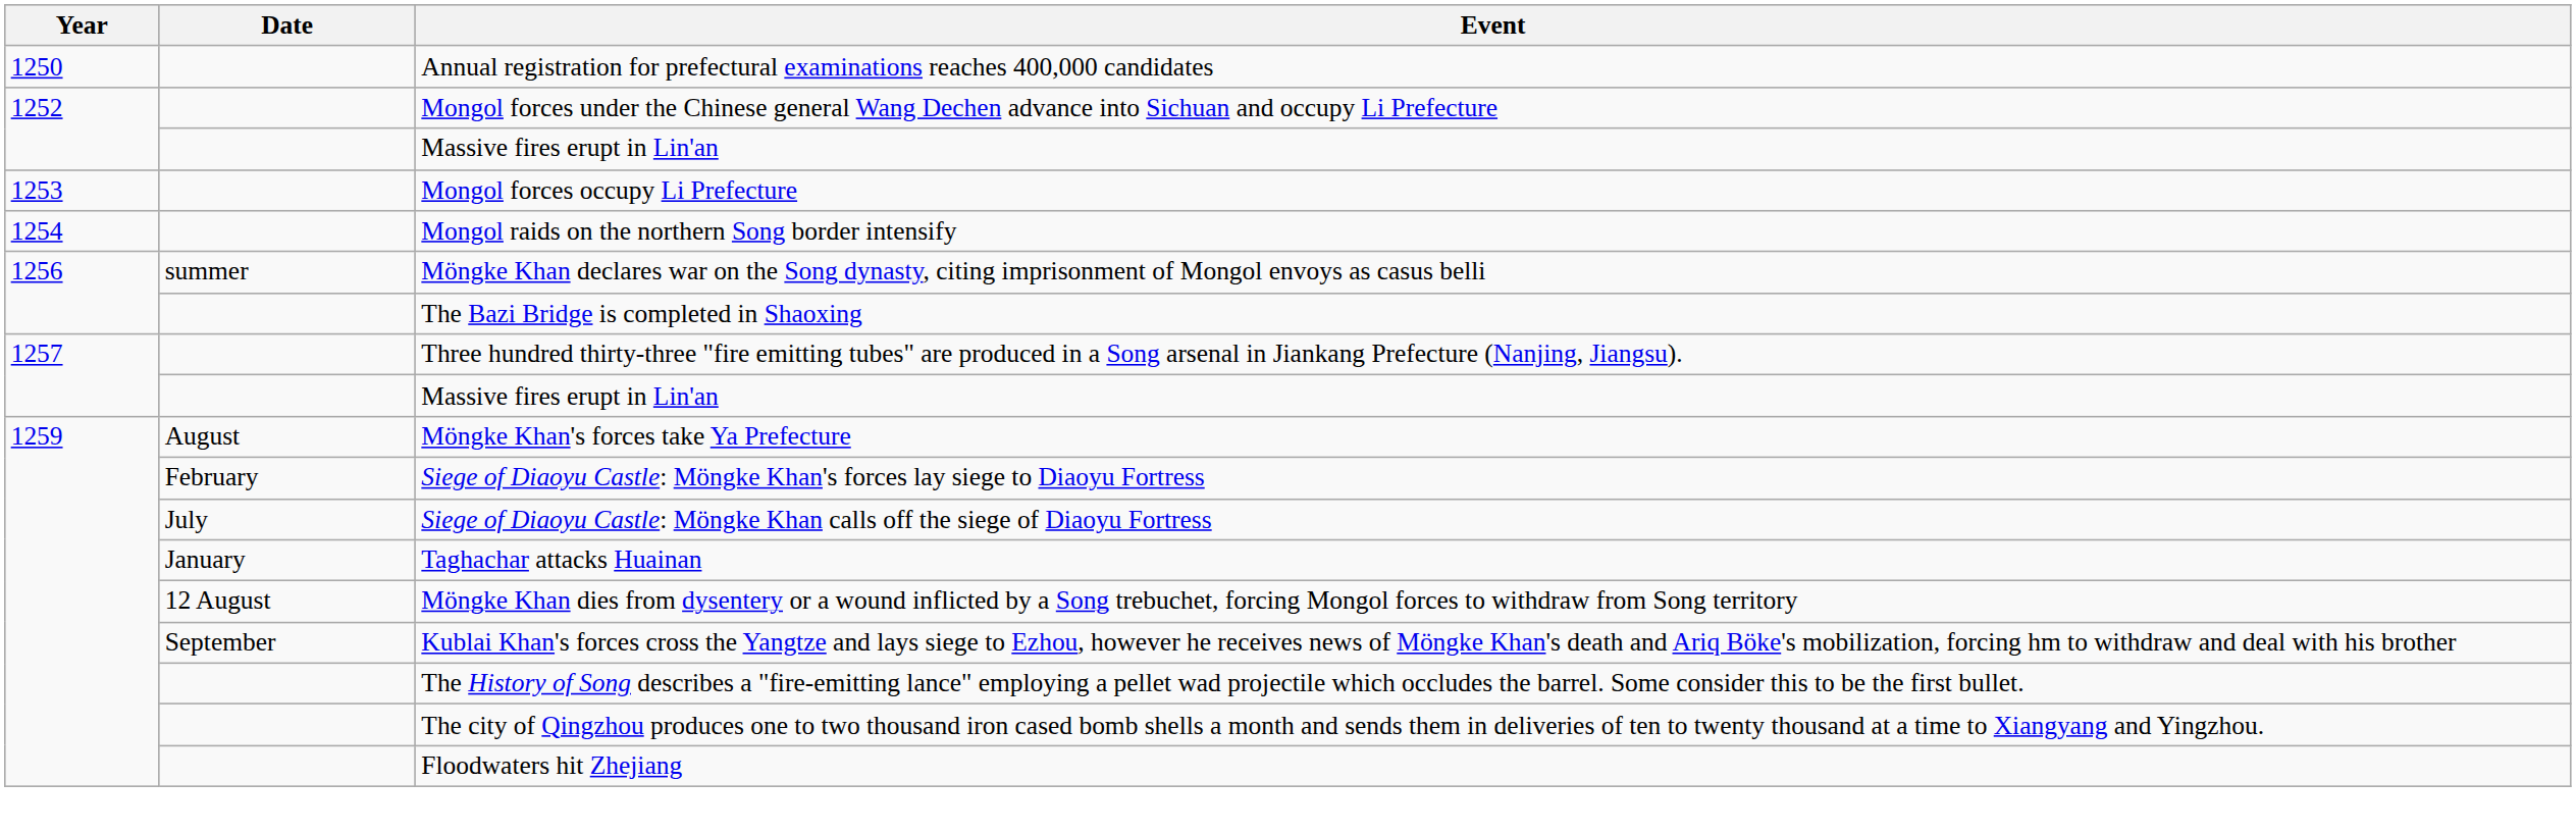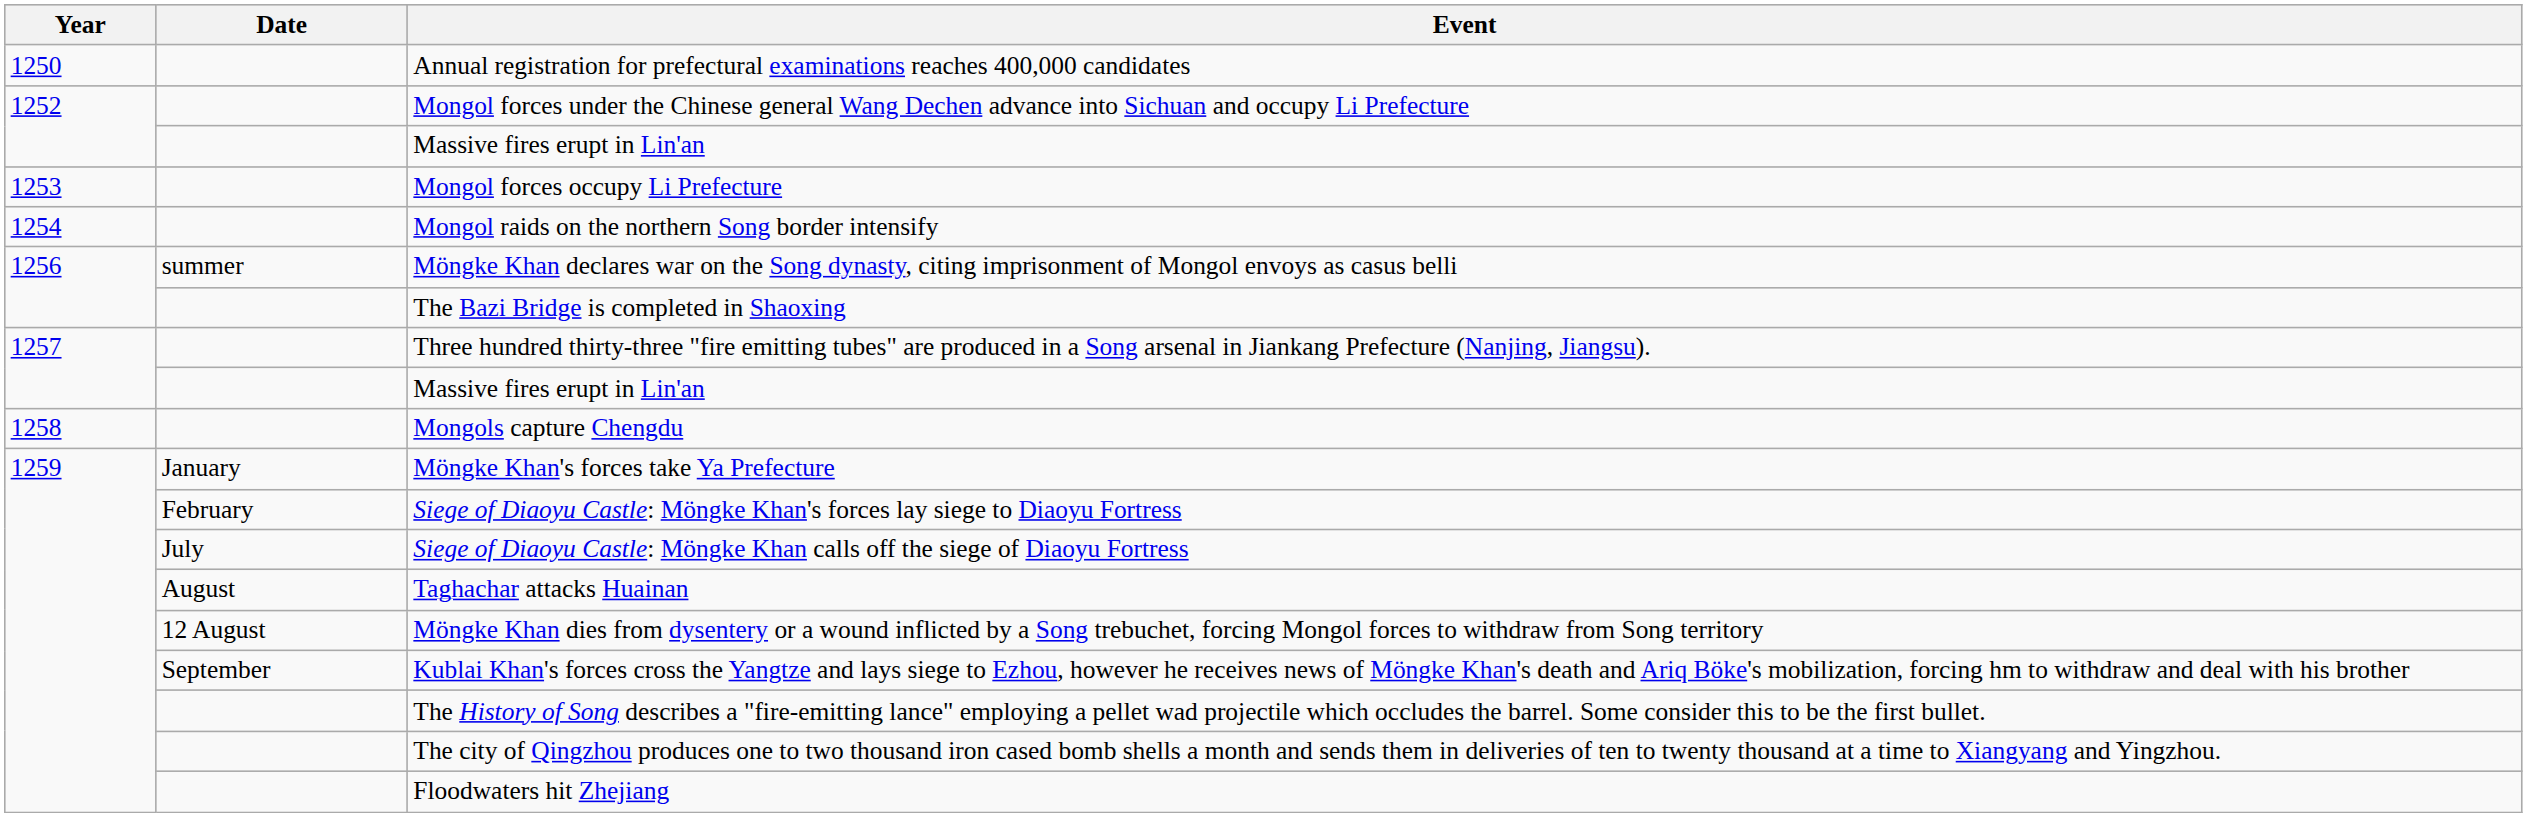 <table class="wikitable" width="100%">
 <tr>
 <th style="width:6%">Year</th>
 <th style="width:10%">Date</th>
 <th>Event</th>
 </tr>
 <tr>
 <td><a href='#'>1250</a></td>
 <td></td>
 <td>Annual registration for prefectural <a href='#'>examinations</a> reaches 400,000 candidates</td>
 </tr>
 <tr>
 <td rowspan="2" valign="top"><a href='#'>1252</a></td>
 <td></td>
 <td><a href='#'>Mongol</a> forces under the Chinese general <a href='#'>Wang Dechen</a> advance into <a href='#'>Sichuan</a> and occupy <a href='#'>Li Prefecture</a></td>
 </tr>
 <tr>
 <td></td>
 <td>Massive fires erupt in <a href='#'>Lin'an</a></td>
 </tr>
 <tr>
 <td><a href='#'>1253</a></td>
 <td></td>
 <td><a href='#'>Mongol</a> forces occupy <a href='#'>Li Prefecture</a></td>
 </tr>
 <tr>
 <td><a href='#'>1254</a></td>
 <td></td>
 <td><a href='#'>Mongol</a> raids on the northern <a href='#'>Song</a> border intensify</td>
 </tr>
 <tr>
 <td rowspan="2" valign="top"><a href='#'>1256</a></td>
 <td>summer</td>
 <td><a href='#'>Möngke Khan</a> declares war on the <a href='#'>Song dynasty</a>, citing imprisonment of Mongol envoys as casus belli</td>
 </tr>
 <tr>
 <td></td>
 <td>The <a href='#'>Bazi Bridge</a> is completed in <a href='#'>Shaoxing</a></td>
 </tr>
 <tr>
 <td rowspan="2" valign="top"><a href='#'>1257</a></td>
 <td></td>
 <td>Three hundred thirty-three "fire emitting tubes" are produced in a <a href='#'>Song</a> arsenal in Jiankang Prefecture (<a href='#'>Nanjing</a>, <a href='#'>Jiangsu</a>).</td>
 </tr>
 <tr>
 <td></td>
 <td>Massive fires erupt in <a href='#'>Lin'an</a></td>
 </tr>
 <tr>
+<td><a href='#'>1258</a></td>
+<td></td>
+<td><a href='#'>Mongols</a> capture <a href='#'>Chengdu</a></td>
+</tr>
+<tr>
 <td rowspan="9" valign="top"><a href='#'>1259</a></td>
-<td>August</td>
+<td>January</td>
 <td><a href='#'>Möngke Khan</a>'s forces take <a href='#'>Ya Prefecture</a></td>
 </tr>
 <tr>
 <td>February</td>
 <td><em><a href='#'>Siege of Diaoyu Castle</a></em>: <a href='#'>Möngke Khan</a>'s forces lay siege to <a href='#'>Diaoyu Fortress</a></td>
 </tr>
 <tr>
 <td>July</td>
 <td><em><a href='#'>Siege of Diaoyu Castle</a></em>: <a href='#'>Möngke Khan</a> calls off the siege of <a href='#'>Diaoyu Fortress</a></td>
 </tr>
 <tr>
-<td>January</td>
+<td>August</td>
 <td><a href='#'>Taghachar</a> attacks <a href='#'>Huainan</a></td>
 </tr>
 <tr>
 <td>12 August</td>
 <td><a href='#'>Möngke Khan</a> dies from <a href='#'>dysentery</a> or a wound inflicted by a <a href='#'>Song</a> trebuchet, forcing Mongol forces to withdraw from Song territory</td>
 </tr>
 <tr>
 <td>September</td>
 <td><a href='#'>Kublai Khan</a>'s forces cross the <a href='#'>Yangtze</a> and lays siege to <a href='#'>Ezhou</a>, however he receives news of <a href='#'>Möngke Khan</a>'s death and <a href='#'>Ariq Böke</a>'s mobilization, forcing hm to withdraw and deal with his brother</td>
 </tr>
 <tr>
 <td></td>
 <td>The <em><a href='#'>History of Song</a></em> describes a "fire-emitting lance" employing a pellet wad projectile which occludes the barrel. Some consider this to be the first bullet.</td>
 </tr>
 <tr>
 <td></td>
 <td>The city of <a href='#'>Qingzhou</a> produces one to two thousand iron cased bomb shells a month and sends them in deliveries of ten to twenty thousand at a time to <a href='#'>Xiangyang</a> and Yingzhou.</td>
 </tr>
 <tr>
 <td></td>
 <td>Floodwaters hit <a href='#'>Zhejiang</a></td>
 </tr>
 </table>
